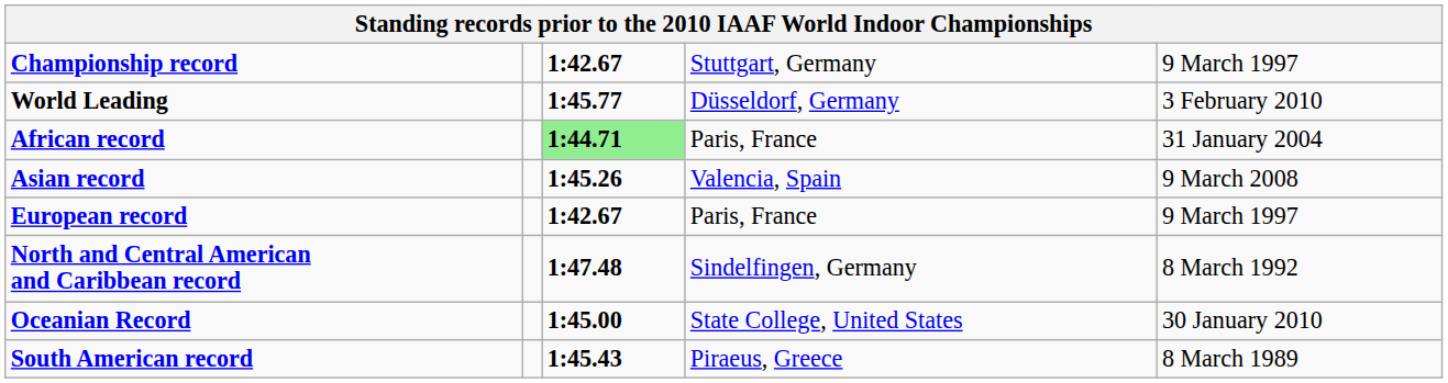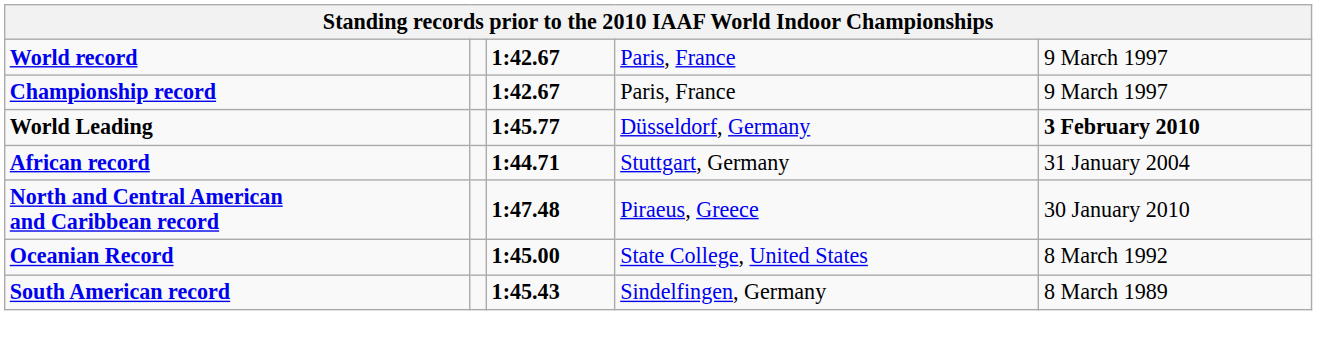 <table class="wikitable" width=75%>
 <tr>
 <th colspan="5">Standing records prior to the 2010 IAAF World Indoor Championships</th>
 </tr>
 <tr>
+<td><strong><a href='#'>World record</a></strong></td>
+<td></td>
+<td><strong>1:42.67</strong></td>
+<td><a href='#'>Paris</a>, <a href='#'>France</a></td>
+<td>9 March 1997</td>
+</tr>
+<tr>
 <td><strong><a href='#'>Championship record</a></strong></td>
 <td></td>
 <td><strong>1:42.67</strong></td>
-<td><a href='#'>Stuttgart</a>, Germany</td>
+<td>Paris, France</td>
 <td>9 March 1997</td>
 </tr>
 <tr>
 <td><strong>World Leading</strong></td>
 <td></td>
 <td><strong>1:45.77</strong></td>
 <td><a href='#'>Düsseldorf</a>, <a href='#'>Germany</a></td>
-<td>3 February 2010</td>
+<td><strong>3 February 2010</strong></td>
 </tr>
 <tr>
 <td><strong><a href='#'>African record</a></strong></td>
 <td></td>
-<td style="background: lightgreen;"><strong>1:44.71</strong></td>
-<td>Paris, France</td>
+<td><strong>1:44.71</strong></td>
+<td><a href='#'>Stuttgart</a>, Germany</td>
 <td>31 January 2004</td>
-</tr>
-<tr>
-<td><strong><a href='#'>Asian record</a></strong></td>
-<td></td>
-<td><strong>1:45.26</strong></td>
-<td><a href='#'>Valencia</a>, <a href='#'>Spain</a></td>
-<td>9 March 2008</td>
-</tr>
-<tr>
-<td><strong><a href='#'>European record</a></strong></td>
-<td></td>
-<td><strong>1:42.67</strong></td>
-<td>Paris, France</td>
-<td>9 March 1997</td>
 </tr>
 <tr>
 <td><strong><a href='#'>North and Central American <br>and Caribbean record</a></strong></td>
 <td></td>
 <td><strong>1:47.48</strong></td>
-<td><a href='#'>Sindelfingen</a>, Germany</td>
-<td>8 March 1992</td>
+<td><a href='#'>Piraeus</a>, <a href='#'>Greece</a></td>
+<td>30 January 2010</td>
 </tr>
 <tr>
 <td><strong><a href='#'>Oceanian Record</a></strong></td>
 <td></td>
 <td><strong>1:45.00</strong></td>
 <td><a href='#'>State College</a>, <a href='#'>United States</a></td>
-<td>30 January 2010</td>
+<td>8 March 1992</td>
 </tr>
 <tr>
 <td><strong><a href='#'>South American record</a></strong></td>
 <td></td>
 <td><strong>1:45.43</strong></td>
-<td><a href='#'>Piraeus</a>, <a href='#'>Greece</a></td>
+<td><a href='#'>Sindelfingen</a>, Germany</td>
 <td>8 March 1989</td>
 </tr>
 </table>
